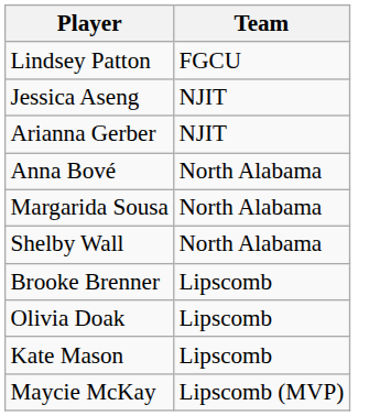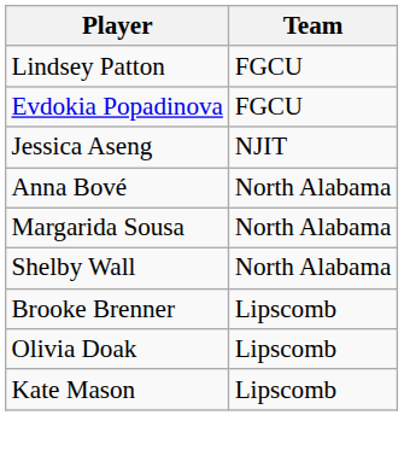 <table class="wikitable">
 <tr>
 <th>Player</th>
 <th>Team</th>
 </tr>
 <tr>
 <td>Lindsey Patton</td>
 <td>FGCU</td>
 </tr>
 <tr>
-<td>Jessica Aseng</td>
-<td>NJIT</td>
+<td><a href='#'>Evdokia Popadinova</a></td>
+<td>FGCU</td>
 </tr>
 <tr>
-<td>Arianna Gerber</td>
+<td>Jessica Aseng</td>
 <td>NJIT</td>
 </tr>
 <tr>
 <td>Anna Bové</td>
 <td>North Alabama</td>
 </tr>
 <tr>
 <td>Margarida Sousa</td>
 <td>North Alabama</td>
 </tr>
 <tr>
 <td>Shelby Wall</td>
 <td>North Alabama</td>
 </tr>
 <tr>
 <td>Brooke Brenner</td>
 <td>Lipscomb</td>
 </tr>
 <tr>
 <td>Olivia Doak</td>
 <td>Lipscomb</td>
 </tr>
 <tr>
 <td>Kate Mason</td>
 <td>Lipscomb</td>
 </tr>
-<tr>
-<td>Maycie McKay</td>
-<td>Lipscomb (MVP)</td>
-</tr>
 </table>
